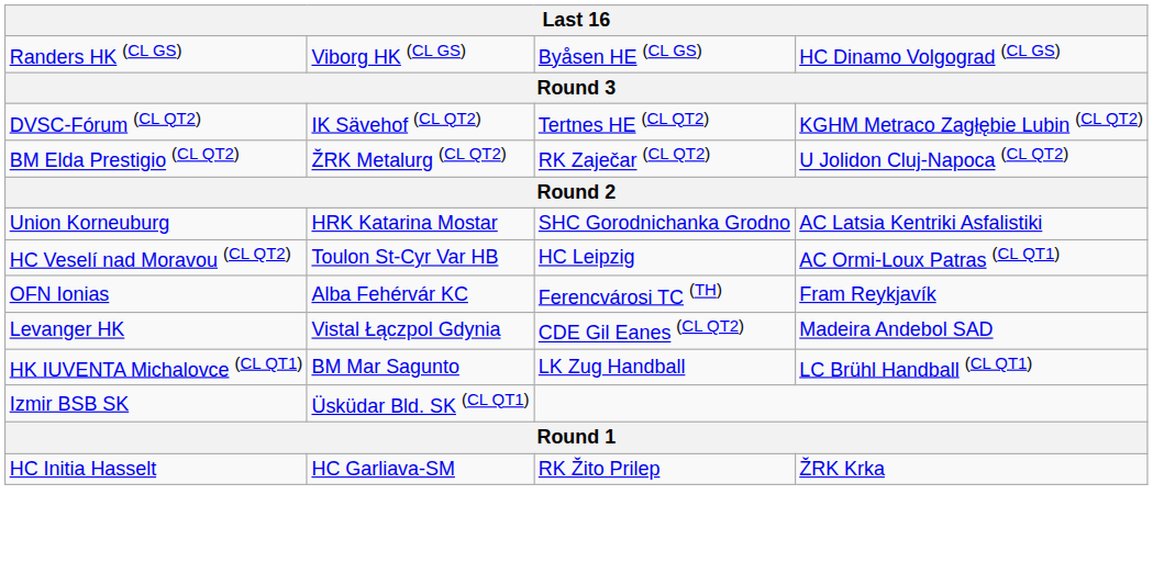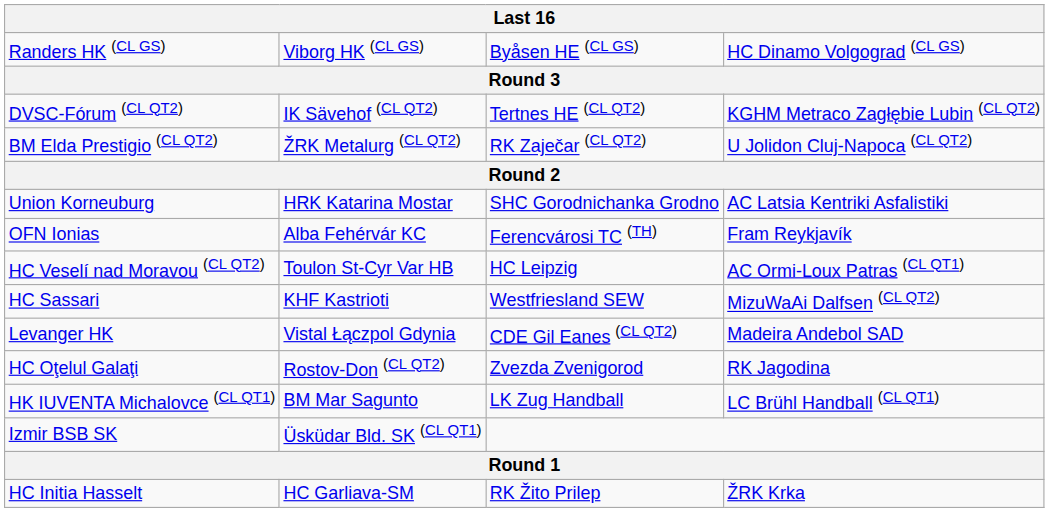 <table class="wikitable">
 <tr>
 <th colspan="4">Last 16</th>
 </tr>
 <tr>
 <td> <a href='#'>Randers HK</a> <sup>(<a href='#'>CL GS</a>)</sup></td>
 <td> <a href='#'>Viborg HK</a> <sup>(<a href='#'>CL GS</a>)</sup></td>
 <td> <a href='#'>Byåsen HE</a> <sup>(<a href='#'>CL GS</a>)</sup></td>
 <td> <a href='#'>HC Dinamo Volgograd</a> <sup>(<a href='#'>CL GS</a>)</sup></td>
 </tr>
 <tr>
 <th colspan="4">Round 3</th>
 </tr>
 <tr>
 <td> <a href='#'>DVSC-Fórum</a> <sup>(<a href='#'>CL QT2</a>)</sup></td>
 <td> <a href='#'>IK Sävehof</a> <sup>(<a href='#'>CL QT2</a>)</sup></td>
 <td> <a href='#'>Tertnes HE</a> <sup>(<a href='#'>CL QT2</a>)</sup></td>
 <td> <a href='#'>KGHM Metraco Zagłębie Lubin</a> <sup>(<a href='#'>CL QT2</a>)</sup></td>
 </tr>
 <tr>
 <td> <a href='#'>BM Elda Prestigio</a> <sup>(<a href='#'>CL QT2</a>)</sup></td>
 <td> <a href='#'>ŽRK Metalurg</a> <sup>(<a href='#'>CL QT2</a>)</sup></td>
 <td> <a href='#'>RK Zaječar</a> <sup>(<a href='#'>CL QT2</a>)</sup></td>
 <td> <a href='#'>U Jolidon Cluj-Napoca</a> <sup>(<a href='#'>CL QT2</a>)</sup></td>
 </tr>
 <tr>
 <th colspan="4">Round 2</th>
 </tr>
 <tr>
 <td> <a href='#'>Union Korneuburg</a></td>
 <td> <a href='#'>HRK Katarina Mostar</a></td>
 <td> <a href='#'>SHC Gorodnichanka Grodno</a></td>
 <td> <a href='#'>AC Latsia Kentriki Asfalistiki</a></td>
 </tr>
 <tr>
+<td> <a href='#'>OFN Ionias</a></td>
+<td> <a href='#'>Alba Fehérvár KC</a></td>
+<td> <a href='#'>Ferencvárosi TC</a> <sup>(<a href='#'>TH</a>)</sup></td>
+<td> <a href='#'>Fram Reykjavík</a></td>
+</tr>
+<tr>
 <td> <a href='#'>HC Veselí nad Moravou</a> <sup>(<a href='#'>CL QT2</a>)</sup></td>
 <td> <a href='#'>Toulon St-Cyr Var HB</a></td>
 <td> <a href='#'>HC Leipzig</a></td>
 <td> <a href='#'>AC Ormi-Loux Patras</a> <sup>(<a href='#'>CL QT1</a>)</sup></td>
 </tr>
 <tr>
-<td> <a href='#'>OFN Ionias</a></td>
-<td> <a href='#'>Alba Fehérvár KC</a></td>
-<td> <a href='#'>Ferencvárosi TC</a> <sup>(<a href='#'>TH</a>)</sup></td>
-<td> <a href='#'>Fram Reykjavík</a></td>
+<td> <a href='#'>HC Sassari</a></td>
+<td> <a href='#'>KHF Kastrioti</a></td>
+<td> <a href='#'>Westfriesland SEW</a></td>
+<td> <a href='#'>MizuWaAi Dalfsen</a> <sup>(<a href='#'>CL QT2</a>)</sup></td>
 </tr>
 <tr>
 <td> <a href='#'>Levanger HK</a></td>
 <td> <a href='#'>Vistal Łączpol Gdynia</a></td>
 <td> <a href='#'>CDE Gil Eanes</a> <sup>(<a href='#'>CL QT2</a>)</sup></td>
 <td> <a href='#'>Madeira Andebol SAD</a></td>
+</tr>
+<tr>
+<td> <a href='#'>HC Oţelul Galaţi</a></td>
+<td> <a href='#'>Rostov-Don</a> <sup>(<a href='#'>CL QT2</a>)</sup></td>
+<td> <a href='#'>Zvezda Zvenigorod</a></td>
+<td> <a href='#'>RK Jagodina</a></td>
 </tr>
 <tr>
 <td> <a href='#'>HK IUVENTA Michalovce</a> <sup>(<a href='#'>CL QT1</a>)</sup></td>
 <td> <a href='#'>BM Mar Sagunto</a></td>
 <td> <a href='#'>LK Zug Handball</a></td>
 <td> <a href='#'>LC Brühl Handball</a> <sup>(<a href='#'>CL QT1</a>)</sup></td>
 </tr>
 <tr>
 <td> <a href='#'>Izmir BSB SK</a></td>
 <td> <a href='#'>Üsküdar Bld. SK</a> <sup>(<a href='#'>CL QT1</a>)</sup></td>
 <td colspan="2"></td>
 </tr>
 <tr>
 <th colspan="4">Round 1</th>
 </tr>
 <tr>
 <td> <a href='#'>HC Initia Hasselt</a></td>
 <td> <a href='#'>HC Garliava-SM</a></td>
 <td> <a href='#'>RK Žito Prilep</a></td>
 <td> <a href='#'>ŽRK Krka</a></td>
 </tr>
 </table>
